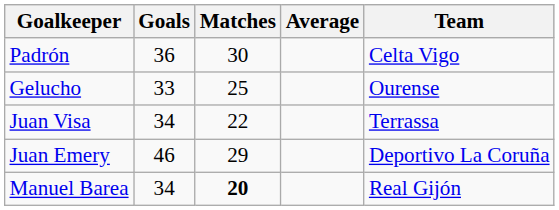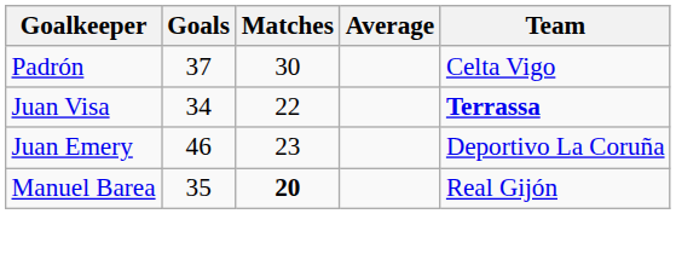 <table class="wikitable sortable" class="wikitable">
 <tr style="background:#ccc; text-align:center;">
 <th>Goalkeeper</th>
 <th>Goals</th>
 <th>Matches</th>
 <th>Average</th>
 <th>Team</th>
 </tr>
 <tr>
 <td> <a href='#'>Padrón</a></td>
-<td style="text-align:center;">36</td>
+<td style="text-align:center;">37</td>
 <td style="text-align:center;">30</td>
 <td style="text-align:center;"></td>
 <td><a href='#'>Celta Vigo</a></td>
-</tr>
-<tr>
-<td> <a href='#'>Gelucho</a></td>
-<td style="text-align:center;">33</td>
-<td style="text-align:center;">25</td>
-<td style="text-align:center;"></td>
-<td><a href='#'>Ourense</a></td>
 </tr>
 <tr>
 <td> <a href='#'>Juan Visa</a></td>
 <td style="text-align:center;">34</td>
 <td style="text-align:center;">22</td>
 <td style="text-align:center;"></td>
-<td><a href='#'>Terrassa</a></td>
+<td><strong><a href='#'>Terrassa</a></strong></td>
 </tr>
 <tr>
 <td> <a href='#'>Juan Emery</a></td>
 <td style="text-align:center;">46</td>
-<td style="text-align:center;">29</td>
+<td style="text-align:center;">23</td>
 <td style="text-align:center;"></td>
 <td><a href='#'>Deportivo La Coruña</a></td>
 </tr>
 <tr>
 <td> <a href='#'>Manuel Barea</a></td>
-<td style="text-align:center;">34</td>
+<td style="text-align:center;">35</td>
 <td style="text-align:center;"><strong>20</strong></td>
 <td style="text-align:center;"></td>
 <td><a href='#'>Real Gijón</a></td>
 </tr>
 </table>
